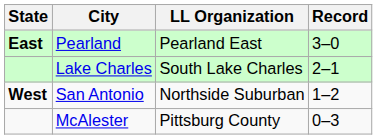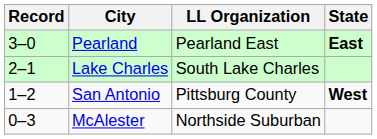 <table class="wikitable">
 <tr>
-<th>State</th>
+<th>Record</th>
 <th>City</th>
 <th>LL Organization</th>
-<th>Record</th>
+<th>State</th>
 </tr>
 <tr bgcolor="ccffcc">
-<td><strong> East</strong></td>
+<td>3–0</td>
 <td><a href='#'>Pearland</a></td>
 <td>Pearland East</td>
-<td>3–0</td>
+<td><strong> East</strong></td>
 </tr>
 <tr bgcolor="ccffcc">
-<td><strong></strong></td>
+<td>2–1</td>
 <td><a href='#'>Lake Charles</a></td>
 <td>South Lake Charles</td>
-<td>2–1</td>
+<td><strong></strong></td>
 </tr>
 <tr>
+<td>1–2</td>
+<td><a href='#'>San Antonio</a></td>
+<td>Pittsburg County</td>
 <td><strong> West</strong></td>
-<td><a href='#'>San Antonio</a></td>
-<td>Northside Suburban</td>
-<td>1–2</td>
 </tr>
 <tr>
+<td>0–3</td>
+<td><a href='#'>McAlester</a></td>
+<td>Northside Suburban</td>
 <td><strong></strong></td>
-<td><a href='#'>McAlester</a></td>
-<td>Pittsburg County</td>
-<td>0–3</td>
 </tr>
 </table>
